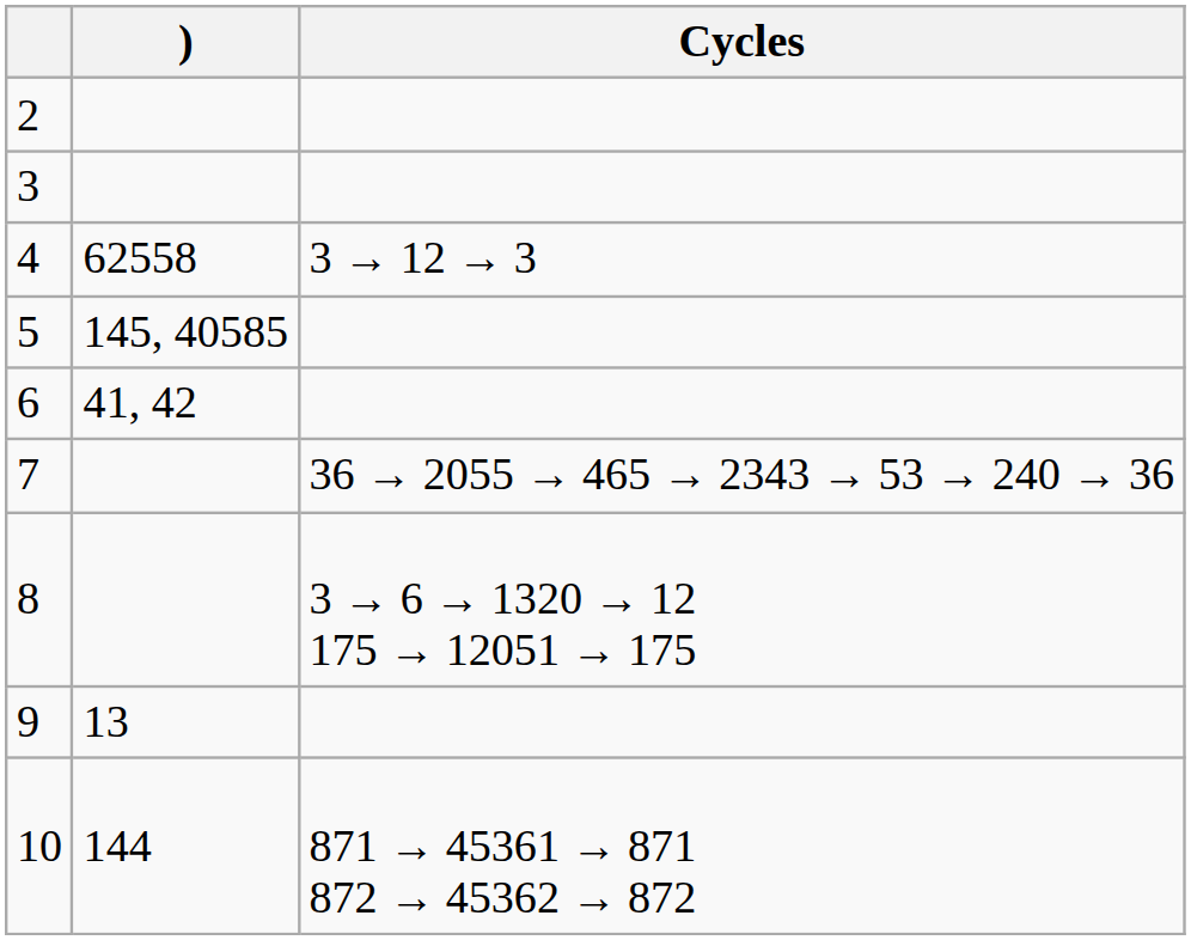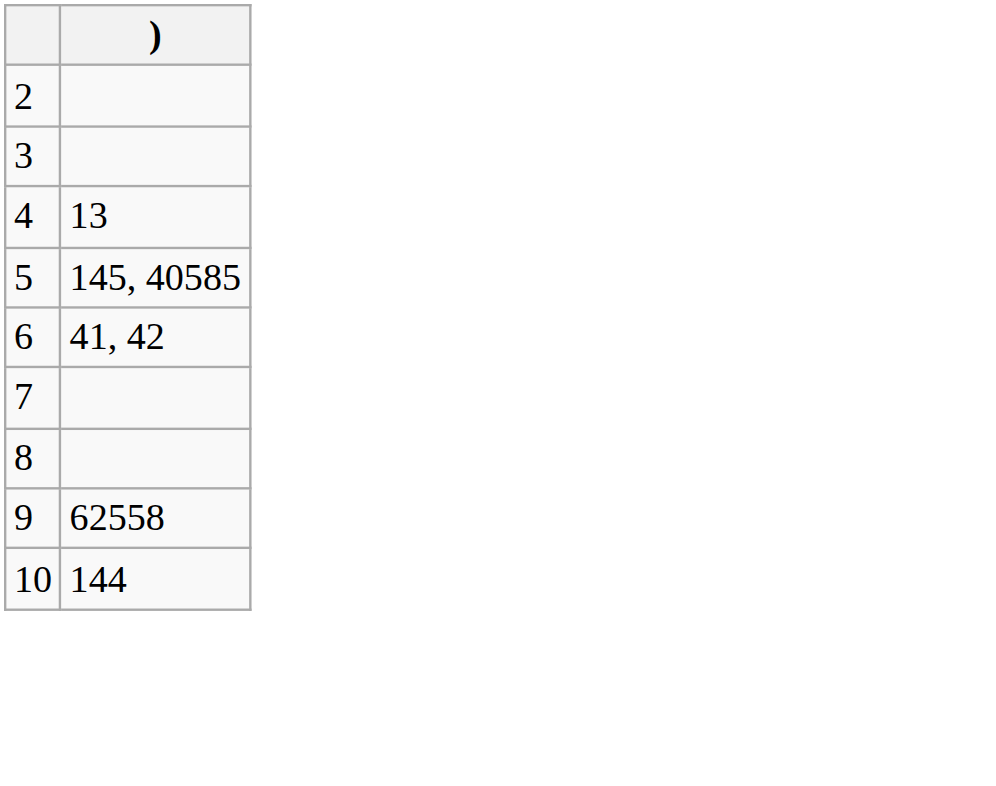 <table class="wikitable" border="1">
 <tr>
 <th></th>
 <th>)</th>
-<th>Cycles</th>
 </tr>
 <tr>
 <td>2</td>
-<td></td>
 <td></td>
 </tr>
 <tr>
 <td>3</td>
 <td></td>
-<td></td>
 </tr>
 <tr>
 <td>4</td>
-<td>62558</td>
-<td>3 → 12 → 3</td>
+<td>13</td>
 </tr>
 <tr>
 <td>5</td>
 <td>145, 40585</td>
-<td></td>
 </tr>
 <tr>
 <td>6</td>
 <td>41, 42</td>
-<td></td>
 </tr>
 <tr>
 <td>7</td>
 <td></td>
-<td>36 → 2055 → 465 → 2343 → 53 → 240 → 36</td>
 </tr>
 <tr>
 <td>8</td>
 <td></td>
-<td><br>3 → 6 → 1320 → 12<br>175 → 12051 → 175</td>
 </tr>
 <tr>
 <td>9</td>
-<td>13</td>
-<td></td>
+<td>62558</td>
 </tr>
 <tr>
 <td>10</td>
 <td>144</td>
-<td><br>871 → 45361 → 871<br>872 → 45362 → 872</td>
 </tr>
 </table>
